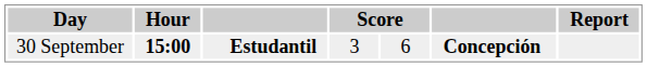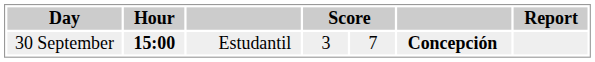 <table border="0" style="border: 1px solid #999; background-color:#FFFFFF">
 <tr align="center" bgcolor="#CCCCCC">
 <th width="100">  Day  </th>
 <th width="50">  Hour  </th>
 <th width="100"></th>
 <th colspan="2" width="80">Score</th>
 <th width="100"></th>
 <th>  Report  </th>
 </tr>
 <tr align="center" bgcolor="#EFEFEF">
 <td>30 September</td>
 <td><strong>15:00</strong></td>
-<td align="right"><strong>Estudantil  </strong></td>
+<td align="right">Estudantil  </td>
 <td>3</td>
-<td>6</td>
+<td>7</td>
 <td align="left">  <strong>Concepción</strong></td>
 <td></td>
 </tr>
 </table>
